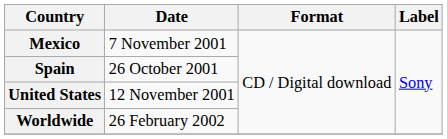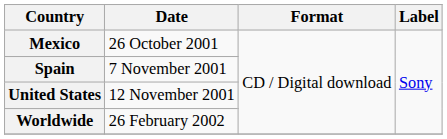 <table class="wikitable plainrowheaders">
 <tr>
 <th>Country</th>
 <th>Date</th>
 <th>Format</th>
 <th>Label</th>
 </tr>
 <tr>
 <th scope="row">Mexico</th>
-<td>7 November 2001</td>
+<td>26 October 2001</td>
 <td rowspan="4">CD / Digital download</td>
 <td rowspan="4"><a href='#'>Sony</a></td>
 </tr>
 <tr>
 <th scope="row">Spain</th>
-<td>26 October 2001</td>
+<td>7 November 2001</td>
 </tr>
 <tr>
 <th scope="row">United States</th>
 <td>12 November 2001</td>
 </tr>
 <tr>
 <th scope="row">Worldwide</th>
 <td>26 February 2002</td>
 </tr>
 <tr>
 </tr>
 </table>
